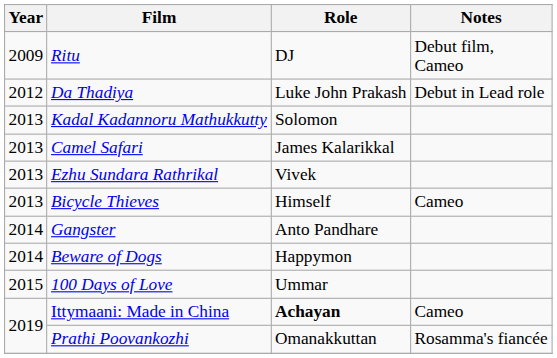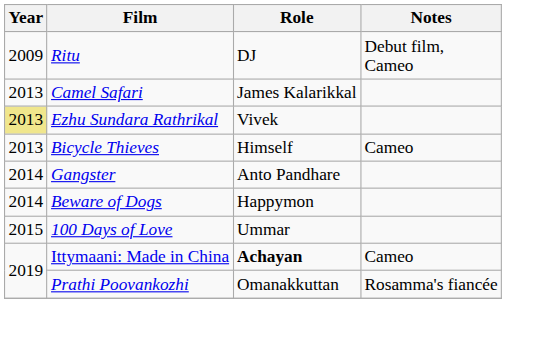 <table class="wikitable sortable">
 <tr>
 <th>Year</th>
 <th>Film</th>
 <th>Role</th>
 <th>Notes</th>
 </tr>
 <tr>
 <td>2009</td>
 <td><em><a href='#'>Ritu</a></em></td>
 <td>DJ</td>
 <td>Debut film,<br>Cameo</td>
 </tr>
 <tr>
-<td>2012</td>
-<td><em><a href='#'>Da Thadiya</a></em></td>
-<td>Luke John Prakash</td>
-<td>Debut in Lead role</td>
-</tr>
-<tr>
-<td>2013</td>
-<td><em><a href='#'>Kadal Kadannoru Mathukkutty</a></em></td>
-<td>Solomon</td>
-<td></td>
-</tr>
-<tr>
 <td>2013</td>
 <td><em><a href='#'>Camel Safari</a></em></td>
 <td>James Kalarikkal</td>
 <td></td>
 </tr>
 <tr>
-<td>2013</td>
+<td style="background: khaki;">2013</td>
 <td><em><a href='#'>Ezhu Sundara Rathrikal</a></em></td>
 <td>Vivek</td>
 <td></td>
 </tr>
 <tr>
 <td>2013</td>
 <td><em><a href='#'>Bicycle Thieves</a></em></td>
 <td>Himself</td>
 <td>Cameo</td>
 </tr>
 <tr>
 <td>2014</td>
 <td><em><a href='#'>Gangster</a></em></td>
 <td>Anto Pandhare</td>
 <td></td>
 </tr>
 <tr>
 <td>2014</td>
 <td><em><a href='#'>Beware of Dogs</a></em></td>
 <td>Happymon</td>
 <td></td>
 </tr>
 <tr>
 <td>2015</td>
 <td><em><a href='#'>100 Days of Love</a></em></td>
 <td>Ummar</td>
 <td></td>
 </tr>
 <tr>
 <td rowspan="2">2019</td>
 <td><a href='#'>Ittymaani: Made in China</a></td>
 <td><strong>Achayan</strong></td>
 <td>Cameo</td>
 </tr>
 <tr>
 <td><em><a href='#'>Prathi Poovankozhi</a></em></td>
 <td>Omanakkuttan</td>
 <td>Rosamma's fiancée</td>
 </tr>
 <tr>
 </tr>
 </table>
